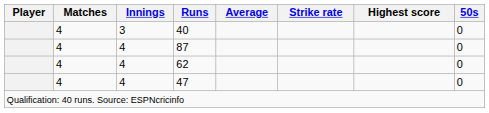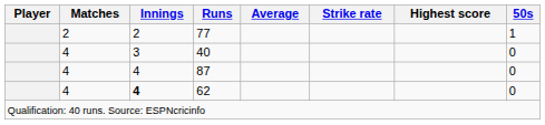 <table class="wikitable sortable plainrowheaders" style="width:80%;">
 <tr>
 <th scope="col">Player</th>
 <th scope="col">Matches</th>
 <th scope="col"><a href='#'>Innings</a></th>
 <th scope="col"><a href='#'>Runs</a></th>
 <th scope="col"><a href='#'>Average</a></th>
 <th scope="col"><a href='#'>Strike rate</a></th>
 <th scope="col">Highest score</th>
 <th scope="col"><a href='#'>50s</a></th>
+</tr>
+<tr>
+<th scope="row"></th>
+<td>2</td>
+<td>2</td>
+<td>77</td>
+<td></td>
+<td></td>
+<td></td>
+<td>1</td>
 </tr>
 <tr>
 <th scope="row"></th>
 <td>4</td>
 <td>3</td>
 <td>40</td>
 <td></td>
 <td></td>
 <td></td>
 <td>0</td>
 </tr>
 <tr>
 <th scope="row"></th>
 <td>4</td>
 <td>4</td>
 <td>87</td>
 <td></td>
 <td></td>
 <td></td>
 <td>0</td>
 </tr>
 <tr>
 <th scope="row"></th>
 <td>4</td>
-<td>4</td>
+<td><strong>4</strong></td>
 <td>62</td>
-<td></td>
-<td></td>
-<td></td>
-<td>0</td>
-</tr>
-<tr>
-<th scope="row"></th>
-<td>4</td>
-<td>4</td>
-<td>47</td>
 <td></td>
 <td></td>
 <td></td>
 <td>0</td>
 </tr>
 <tr class="sortbottom">
 <td colspan="8"><small>Qualification: 40 runs. Source: ESPNcricinfo</small></td>
 </tr>
 </table>
